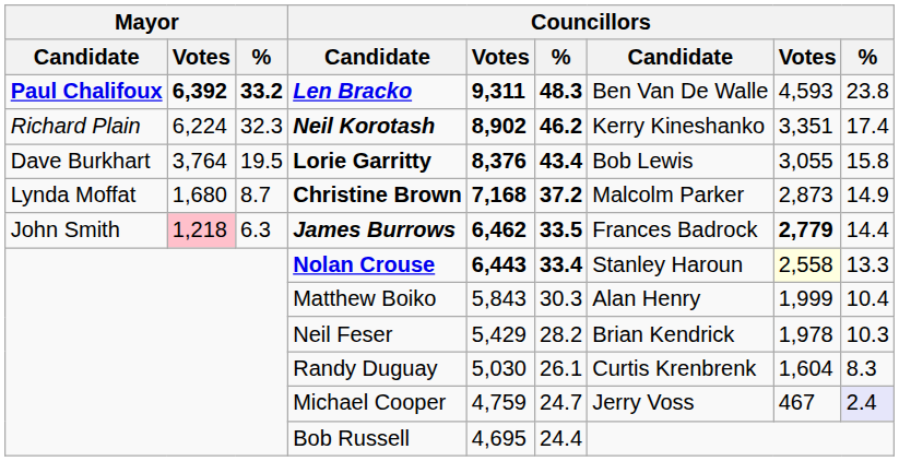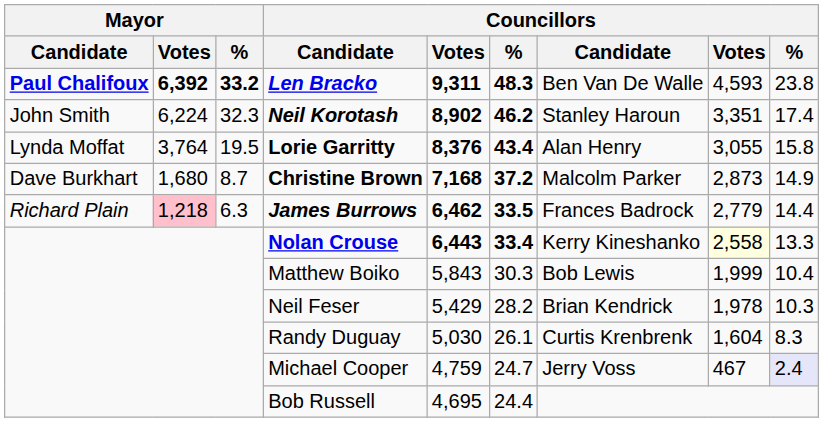 <table class="wikitable collapsible collapsed" align="right">
 <tr>
 <th colspan=3>Mayor</th>
 <th colspan=6>Councillors</th>
 </tr>
 <tr>
 <th>Candidate</th>
 <th>Votes</th>
 <th>%</th>
 <th>Candidate</th>
 <th>Votes</th>
 <th>%</th>
 <th>Candidate</th>
 <th>Votes</th>
 <th>%</th>
 </tr>
 <tr>
 <td><strong><a href='#'>Paul Chalifoux</a></strong></td>
 <td><strong>6,392</strong></td>
 <td><strong>33.2</strong></td>
 <td><strong><em><a href='#'>Len Bracko</a></em></strong></td>
 <td><strong>9,311</strong></td>
 <td><strong>48.3</strong></td>
 <td>Ben Van De Walle</td>
 <td>4,593</td>
 <td>23.8</td>
 </tr>
 <tr>
-<td><em>Richard Plain</em></td>
+<td>John Smith</td>
 <td>6,224</td>
 <td>32.3</td>
 <td><strong><em>Neil Korotash</em></strong></td>
 <td><strong>8,902</strong></td>
 <td><strong>46.2</strong></td>
-<td>Kerry Kineshanko</td>
+<td>Stanley Haroun</td>
 <td>3,351</td>
 <td>17.4</td>
 </tr>
 <tr>
-<td>Dave Burkhart</td>
+<td>Lynda Moffat</td>
 <td>3,764</td>
 <td>19.5</td>
 <td><strong>Lorie Garritty</strong></td>
 <td><strong>8,376</strong></td>
 <td><strong>43.4</strong></td>
-<td>Bob Lewis</td>
+<td>Alan Henry</td>
 <td>3,055</td>
 <td>15.8</td>
 </tr>
 <tr>
-<td>Lynda Moffat</td>
+<td>Dave Burkhart</td>
 <td>1,680</td>
 <td>8.7</td>
 <td><strong>Christine Brown</strong></td>
 <td><strong>7,168</strong></td>
 <td><strong>37.2</strong></td>
 <td>Malcolm Parker</td>
 <td>2,873</td>
 <td>14.9</td>
 </tr>
 <tr>
-<td>John Smith</td>
+<td><em>Richard Plain</em></td>
 <td style="background: pink;">1,218</td>
 <td>6.3</td>
 <td><strong><em>James Burrows</em></strong></td>
 <td><strong>6,462</strong></td>
 <td><strong>33.5</strong></td>
 <td>Frances Badrock</td>
-<td><strong>2,779</strong></td>
+<td>2,779</td>
 <td>14.4</td>
 </tr>
 <tr>
 <td rowspan=6 colspan=3></td>
 <td><strong><a href='#'>Nolan Crouse</a></strong></td>
 <td><strong>6,443</strong></td>
 <td><strong>33.4</strong></td>
-<td>Stanley Haroun</td>
+<td>Kerry Kineshanko</td>
 <td style="background: lightyellow;">2,558</td>
 <td>13.3</td>
 </tr>
 <tr>
 <td>Matthew Boiko</td>
 <td>5,843</td>
 <td>30.3</td>
-<td>Alan Henry</td>
+<td>Bob Lewis</td>
 <td>1,999</td>
 <td>10.4</td>
 </tr>
 <tr>
 <td>Neil Feser</td>
 <td>5,429</td>
 <td>28.2</td>
 <td>Brian Kendrick</td>
 <td>1,978</td>
 <td>10.3</td>
 </tr>
 <tr>
 <td>Randy Duguay</td>
 <td>5,030</td>
 <td>26.1</td>
 <td>Curtis Krenbrenk</td>
 <td>1,604</td>
 <td>8.3</td>
 </tr>
 <tr>
 <td>Michael Cooper</td>
 <td>4,759</td>
 <td>24.7</td>
 <td>Jerry Voss</td>
 <td>467</td>
 <td style="background: lavender;">2.4</td>
 </tr>
 <tr>
 <td>Bob Russell</td>
 <td>4,695</td>
 <td>24.4</td>
 </tr>
 </table>
